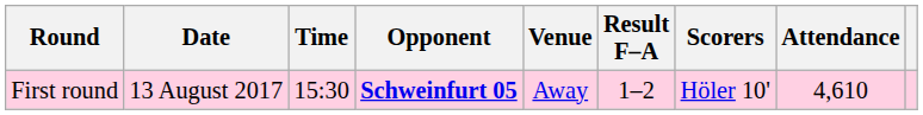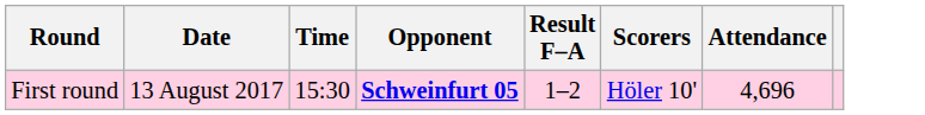 <table class="wikitable" style="text-align:center">
 <tr>
 <th>Round</th>
 <th>Date</th>
 <th>Time</th>
 <th>Opponent</th>
-<th>Venue</th>
 <th>Result<br>F–A</th>
 <th>Scorers</th>
 <th>Attendance</th>
 <th></th>
 </tr>
 <tr bgcolor="#ffd0e3">
 <td>First round</td>
 <td>13 August 2017</td>
 <td>15:30</td>
 <td><strong><a href='#'>Schweinfurt 05</a></strong></td>
-<td><a href='#'>Away</a></td>
 <td>1–2</td>
 <td><a href='#'>Höler</a> 10'</td>
-<td>4,610</td>
+<td>4,696</td>
 <td></td>
 </tr>
 </table>
